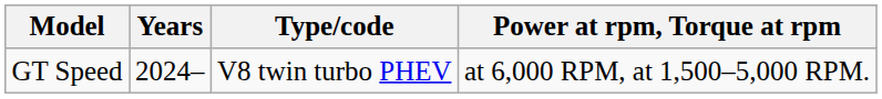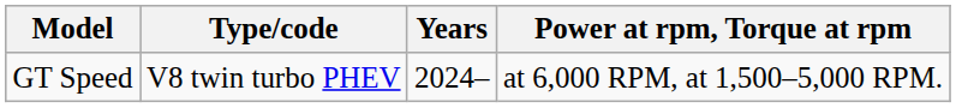 <table class="wikitable sortable collapsible">
 <tr>
 <th>Model</th>
+<th>Type/code</th>
 <th>Years</th>
-<th>Type/code</th>
 <th>Power at rpm, Torque at rpm</th>
 </tr>
 <tr>
 <td>GT Speed</td>
+<td> V8 twin turbo <a href='#'>PHEV</a></td>
 <td>2024–</td>
-<td> V8 twin turbo <a href='#'>PHEV</a></td>
 <td> at 6,000 RPM,  at 1,500–5,000 RPM.</td>
 </tr>
 </table>
